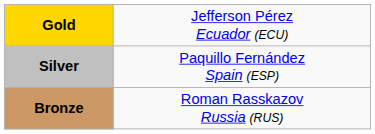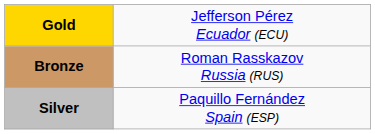 <table class="wikitable" style=" text-align:center; font-size:110%;" width="35%">
 <tr>
 <td bgcolor="gold"><strong>Gold</strong></td>
 <td> <a href='#'>Jefferson Pérez</a><br><em><a href='#'>Ecuador</a> <small>(ECU)</small></em></td>
 </tr>
 <tr>
+<td bgcolor="CC9966"><strong>Bronze</strong></td>
+<td> <a href='#'>Roman Rasskazov</a><br><em><a href='#'>Russia</a> <small>(RUS)</small></em></td>
+</tr>
+<tr>
 <td bgcolor="silver"><strong>Silver</strong></td>
 <td> <a href='#'>Paquillo Fernández</a><br><em><a href='#'>Spain</a> <small>(ESP)</small></em></td>
 </tr>
-<tr>
-<td bgcolor="CC9966"><strong>Bronze</strong></td>
-<td> <a href='#'>Roman Rasskazov</a><br><em><a href='#'>Russia</a> <small>(RUS)</small></em></td>
-</tr>
 </table>
